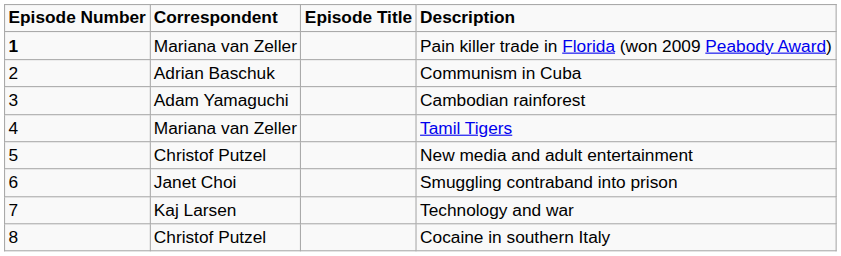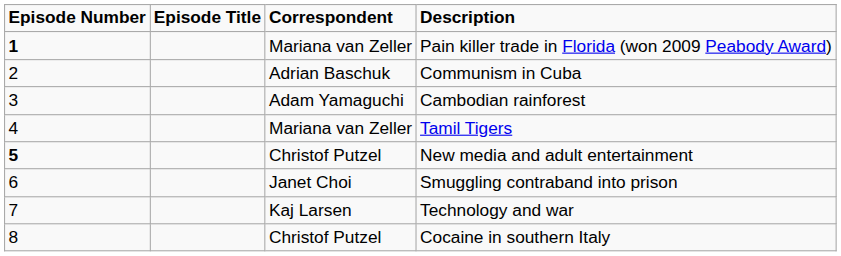 <table class="wikitable">
 <tr>
 <td><strong>Episode Number</strong></td>
+<td><strong>Episode Title</strong></td>
 <td><strong>Correspondent</strong></td>
-<td><strong>Episode Title</strong></td>
 <td><strong>Description</strong></td>
 </tr>
 <tr>
 <td><strong>1</strong></td>
+<td></td>
 <td>Mariana van Zeller</td>
-<td></td>
 <td>Pain killer trade in <a href='#'>Florida</a> (won 2009 <a href='#'>Peabody Award</a>)</td>
 </tr>
 <tr>
 <td>2</td>
+<td></td>
 <td>Adrian Baschuk</td>
-<td></td>
 <td>Communism in Cuba</td>
 </tr>
 <tr>
 <td>3</td>
+<td></td>
 <td>Adam Yamaguchi</td>
-<td></td>
 <td>Cambodian rainforest</td>
 </tr>
 <tr>
 <td>4</td>
+<td></td>
 <td>Mariana van Zeller</td>
-<td></td>
 <td><a href='#'>Tamil Tigers</a></td>
 </tr>
 <tr>
-<td>5</td>
+<td><strong>5</strong></td>
+<td></td>
 <td>Christof Putzel</td>
-<td></td>
 <td>New media and adult entertainment</td>
 </tr>
 <tr>
 <td>6</td>
+<td></td>
 <td>Janet Choi</td>
-<td></td>
 <td>Smuggling contraband into prison</td>
 </tr>
 <tr>
 <td>7</td>
+<td></td>
 <td>Kaj Larsen</td>
-<td></td>
 <td>Technology and war</td>
 </tr>
 <tr>
 <td>8</td>
+<td></td>
 <td>Christof Putzel</td>
-<td></td>
 <td>Cocaine in southern Italy</td>
 </tr>
 </table>
